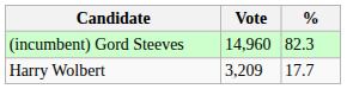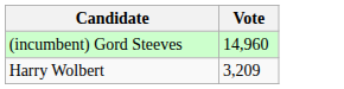 <table class="wikitable">
 <tr>
 <th bgcolor="#DDDDFF" width="200px">Candidate</th>
 <th bgcolor="#DDDDFF" width="50px">Vote</th>
-<th bgcolor="#DDDDFF" width="50px">%</th>
 </tr>
 <tr style="text-align:left; background:#cfc;">
 <td>(incumbent) Gord Steeves</td>
 <td>14,960</td>
-<td>82.3</td>
 </tr>
 <tr>
 <td>Harry Wolbert</td>
 <td>3,209</td>
-<td>17.7</td>
 </tr>
 </table>
